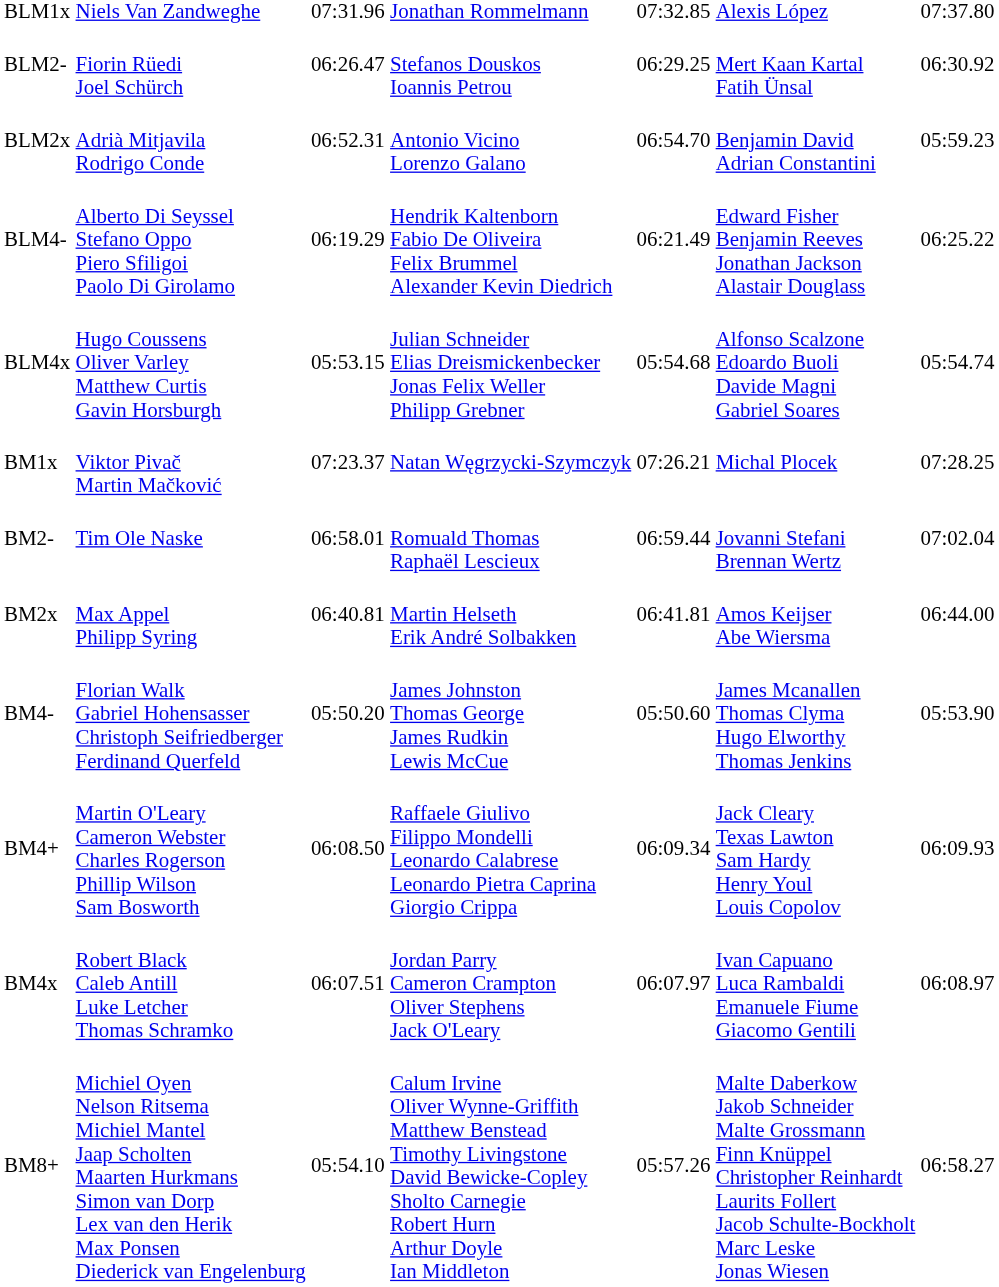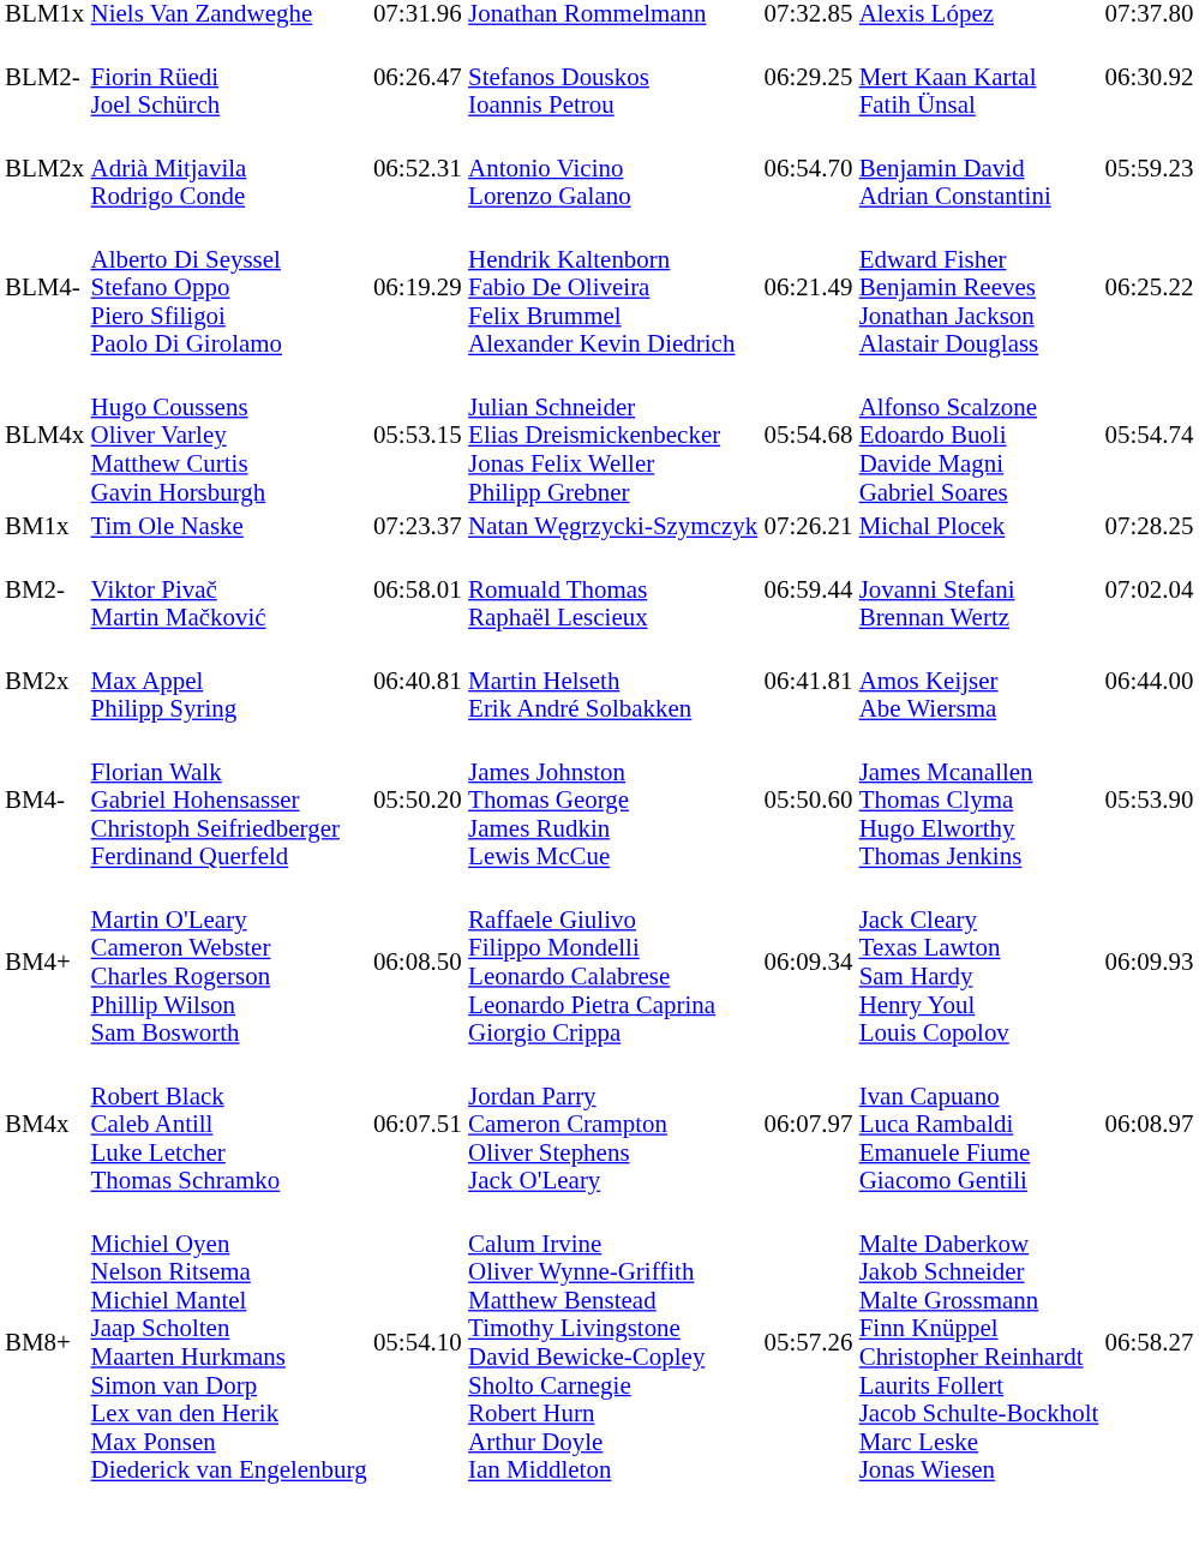 <table>
 <tr>
 <td>BLM1x</td>
 <td><a href='#'>Niels Van Zandweghe</a><br></td>
 <td>07:31.96</td>
 <td><a href='#'>Jonathan Rommelmann</a><br></td>
 <td>07:32.85</td>
 <td><a href='#'>Alexis López</a><br></td>
 <td>07:37.80</td>
 </tr>
 <tr>
 <td>BLM2-</td>
 <td><br><a href='#'>Fiorin Rüedi</a><br><a href='#'>Joel Schürch</a></td>
 <td>06:26.47</td>
 <td><br><a href='#'>Stefanos Douskos</a><br><a href='#'>Ioannis Petrou</a></td>
 <td>06:29.25</td>
 <td><br><a href='#'>Mert Kaan Kartal</a><br><a href='#'>Fatih Ünsal</a></td>
 <td>06:30.92</td>
 </tr>
 <tr>
 <td>BLM2x</td>
 <td><br><a href='#'>Adrià Mitjavila</a><br><a href='#'>Rodrigo Conde</a></td>
 <td>06:52.31</td>
 <td><br><a href='#'>Antonio Vicino</a><br><a href='#'>Lorenzo Galano</a></td>
 <td>06:54.70</td>
 <td><br><a href='#'>Benjamin David</a><br><a href='#'>Adrian Constantini</a></td>
 <td>05:59.23</td>
 </tr>
 <tr>
 <td>BLM4-</td>
 <td><br><a href='#'>Alberto Di Seyssel</a><br><a href='#'>Stefano Oppo</a><br><a href='#'>Piero Sfiligoi</a><br><a href='#'>Paolo Di Girolamo</a></td>
 <td>06:19.29</td>
 <td><br><a href='#'>Hendrik Kaltenborn</a><br><a href='#'>Fabio De Oliveira</a><br><a href='#'>Felix Brummel</a><br><a href='#'>Alexander Kevin Diedrich</a></td>
 <td>06:21.49</td>
 <td><br><a href='#'>Edward Fisher</a><br><a href='#'>Benjamin Reeves</a><br><a href='#'>Jonathan Jackson</a><br><a href='#'>Alastair Douglass</a></td>
 <td>06:25.22</td>
 </tr>
 <tr>
 <td>BLM4x</td>
 <td><br><a href='#'>Hugo Coussens</a><br><a href='#'>Oliver Varley</a><br><a href='#'>Matthew Curtis</a><br><a href='#'>Gavin Horsburgh</a></td>
 <td>05:53.15</td>
 <td><br><a href='#'>Julian Schneider</a><br><a href='#'>Elias Dreismickenbecker</a><br><a href='#'>Jonas Felix Weller</a><br><a href='#'>Philipp Grebner</a></td>
 <td>05:54.68</td>
 <td><br><a href='#'>Alfonso Scalzone</a><br><a href='#'>Edoardo Buoli</a><br><a href='#'>Davide Magni</a><br><a href='#'>Gabriel Soares</a></td>
 <td>05:54.74</td>
 </tr>
 <tr>
 <td>BM1x</td>
-<td><br><a href='#'>Viktor Pivač</a><br><a href='#'>Martin Mačković</a></td>
+<td><a href='#'>Tim Ole Naske</a><br></td>
 <td>07:23.37</td>
 <td><a href='#'>Natan Węgrzycki-Szymczyk</a><br></td>
 <td>07:26.21</td>
 <td><a href='#'>Michal Plocek</a><br></td>
 <td>07:28.25</td>
 </tr>
 <tr>
 <td>BM2-</td>
-<td><a href='#'>Tim Ole Naske</a><br></td>
+<td><br><a href='#'>Viktor Pivač</a><br><a href='#'>Martin Mačković</a></td>
 <td>06:58.01</td>
 <td><br><a href='#'>Romuald Thomas</a><br><a href='#'>Raphaël Lescieux</a></td>
 <td>06:59.44</td>
 <td><br><a href='#'>Jovanni Stefani</a><br><a href='#'>Brennan Wertz</a></td>
 <td>07:02.04</td>
 </tr>
 <tr>
 <td>BM2x</td>
 <td><br><a href='#'>Max Appel</a><br><a href='#'>Philipp Syring</a></td>
 <td>06:40.81</td>
 <td><br><a href='#'>Martin Helseth</a><br><a href='#'>Erik André Solbakken</a></td>
 <td>06:41.81</td>
 <td><br><a href='#'>Amos Keijser</a><br><a href='#'>Abe Wiersma</a></td>
 <td>06:44.00</td>
 </tr>
 <tr>
 <td>BM4-</td>
 <td><br><a href='#'>Florian Walk</a><br><a href='#'>Gabriel Hohensasser</a><br><a href='#'>Christoph Seifriedberger</a><br><a href='#'>Ferdinand Querfeld</a></td>
 <td>05:50.20</td>
 <td><br><a href='#'>James Johnston</a><br><a href='#'>Thomas George</a><br><a href='#'>James Rudkin</a><br><a href='#'>Lewis McCue</a></td>
 <td>05:50.60</td>
 <td><br><a href='#'>James Mcanallen</a><br><a href='#'>Thomas Clyma</a><br><a href='#'>Hugo Elworthy</a><br><a href='#'>Thomas Jenkins</a></td>
 <td>05:53.90</td>
 </tr>
 <tr>
 <td>BM4+</td>
 <td><br><a href='#'>Martin O'Leary</a><br><a href='#'>Cameron Webster</a><br><a href='#'>Charles Rogerson</a><br><a href='#'>Phillip Wilson</a><br><a href='#'>Sam Bosworth</a></td>
 <td>06:08.50</td>
 <td><br><a href='#'>Raffaele Giulivo</a><br><a href='#'>Filippo Mondelli</a><br><a href='#'>Leonardo Calabrese</a><br><a href='#'>Leonardo Pietra Caprina</a><br><a href='#'>Giorgio Crippa</a></td>
 <td>06:09.34</td>
 <td><br><a href='#'>Jack Cleary</a><br><a href='#'>Texas Lawton</a><br><a href='#'>Sam Hardy</a><br><a href='#'>Henry Youl</a><br><a href='#'>Louis Copolov</a></td>
 <td>06:09.93</td>
 </tr>
 <tr>
 <td>BM4x</td>
 <td><br><a href='#'>Robert Black</a><br><a href='#'>Caleb Antill</a><br><a href='#'>Luke Letcher</a><br><a href='#'>Thomas Schramko</a></td>
 <td>06:07.51</td>
 <td><br><a href='#'>Jordan Parry</a><br><a href='#'>Cameron Crampton</a><br><a href='#'>Oliver Stephens</a><br><a href='#'>Jack O'Leary</a></td>
 <td>06:07.97</td>
 <td><br><a href='#'>Ivan Capuano</a><br><a href='#'>Luca Rambaldi</a><br><a href='#'>Emanuele Fiume</a><br><a href='#'>Giacomo Gentili</a></td>
 <td>06:08.97</td>
 </tr>
 <tr>
 <td>BM8+</td>
 <td><br><a href='#'>Michiel Oyen</a><br><a href='#'>Nelson Ritsema</a><br><a href='#'>Michiel Mantel</a><br><a href='#'>Jaap Scholten</a><br><a href='#'>Maarten Hurkmans</a><br><a href='#'>Simon van Dorp</a><br><a href='#'>Lex van den Herik</a><br><a href='#'>Max Ponsen</a><br><a href='#'>Diederick van Engelenburg</a></td>
 <td>05:54.10</td>
 <td><br><a href='#'>Calum Irvine</a><br><a href='#'>Oliver Wynne-Griffith</a><br><a href='#'>Matthew Benstead</a><br><a href='#'>Timothy Livingstone</a><br><a href='#'>David Bewicke-Copley</a><br><a href='#'>Sholto Carnegie</a><br><a href='#'>Robert Hurn</a><br><a href='#'>Arthur Doyle</a><br><a href='#'>Ian Middleton</a></td>
 <td>05:57.26</td>
 <td><br><a href='#'>Malte Daberkow</a><br><a href='#'>Jakob Schneider</a><br><a href='#'>Malte Grossmann</a><br><a href='#'>Finn Knüppel</a><br><a href='#'>Christopher Reinhardt</a><br><a href='#'>Laurits Follert</a><br><a href='#'>Jacob Schulte-Bockholt</a><br><a href='#'>Marc Leske</a><br><a href='#'>Jonas Wiesen</a></td>
 <td>06:58.27</td>
 </tr>
 </table>
